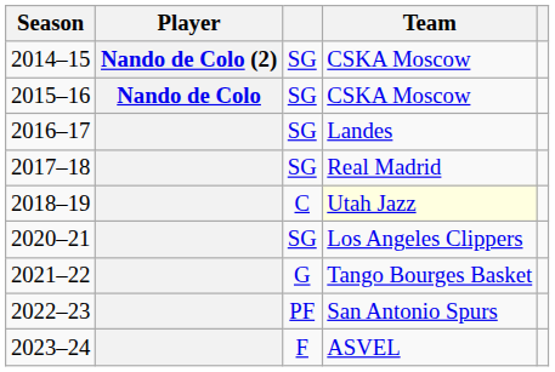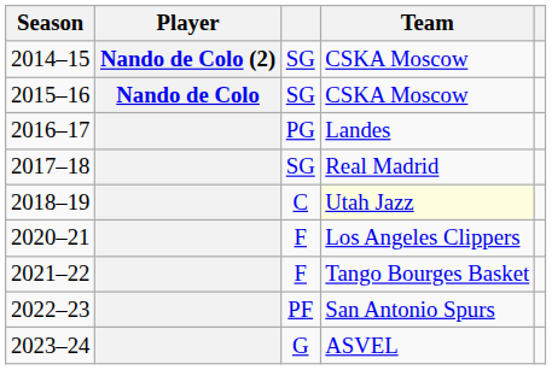 <table class="wikitable plainrowheaders sortable">
 <tr>
 <th>Season</th>
 <th>Player</th>
 <th scope="col"></th>
 <th>Team</th>
 <th></th>
 </tr>
 <tr>
 <td style="text-align:center;">2014–15</td>
 <th scope="row"><a href='#'>Nando de Colo</a> (2)</th>
 <td style="text-align:center;"><a href='#'>SG</a></td>
 <td> <a href='#'>CSKA Moscow</a></td>
 <td style="text-align:center;"></td>
 </tr>
 <tr>
 <td style="text-align:center;">2015–16</td>
 <th scope="row"><a href='#'>Nando de Colo</a></th>
 <td style="text-align:center;"><a href='#'>SG</a></td>
 <td> <a href='#'>CSKA Moscow</a></td>
 <td style="text-align:center;"></td>
 </tr>
 <tr>
 <td style="text-align:center;">2016–17</td>
 <th scope="row"></th>
-<td style="text-align:center;"><a href='#'>SG</a></td>
+<td style="text-align:center;"><a href='#'>PG</a></td>
 <td> <a href='#'>Landes</a></td>
 <td style="text-align:center;"></td>
 </tr>
 <tr>
 <td style="text-align:center;">2017–18</td>
 <th scope="row"></th>
 <td style="text-align:center;"><a href='#'>SG</a></td>
 <td> <a href='#'>Real Madrid</a></td>
 <td style="text-align:center;"></td>
 </tr>
 <tr>
 <td style="text-align:center;">2018–19</td>
 <th scope="row"></th>
 <td style="text-align:center;"><a href='#'>C</a></td>
 <td style="background: lightyellow;"> <a href='#'>Utah Jazz</a></td>
 <td style="text-align:center;"></td>
 </tr>
 <tr>
 <td style="text-align:center;">2020–21</td>
 <th scope="row"></th>
-<td style="text-align:center;"><a href='#'>SG</a></td>
+<td style="text-align:center;"><a href='#'>F</a></td>
 <td> <a href='#'>Los Angeles Clippers</a></td>
 <td style="text-align:center;"></td>
 </tr>
 <tr>
 <td style="text-align:center;">2021–22</td>
 <th scope="row"></th>
-<td style="text-align:center;"><a href='#'>G</a></td>
+<td style="text-align:center;"><a href='#'>F</a></td>
 <td> <a href='#'>Tango Bourges Basket</a></td>
 <td style="text-align:center;"></td>
 </tr>
 <tr>
 <td style="text-align:center;">2022–23</td>
 <th scope="row"></th>
 <td style="text-align:center;"><a href='#'>PF</a></td>
 <td> <a href='#'>San Antonio Spurs</a></td>
 <td style="text-align:center;"></td>
 </tr>
 <tr>
 <td style="text-align:center;">2023–24</td>
 <th scope="row"></th>
-<td style="text-align:center;"><a href='#'>F</a></td>
+<td style="text-align:center;"><a href='#'>G</a></td>
 <td> <a href='#'>ASVEL</a></td>
 <td style="text-align:center;"></td>
 </tr>
 </table>
